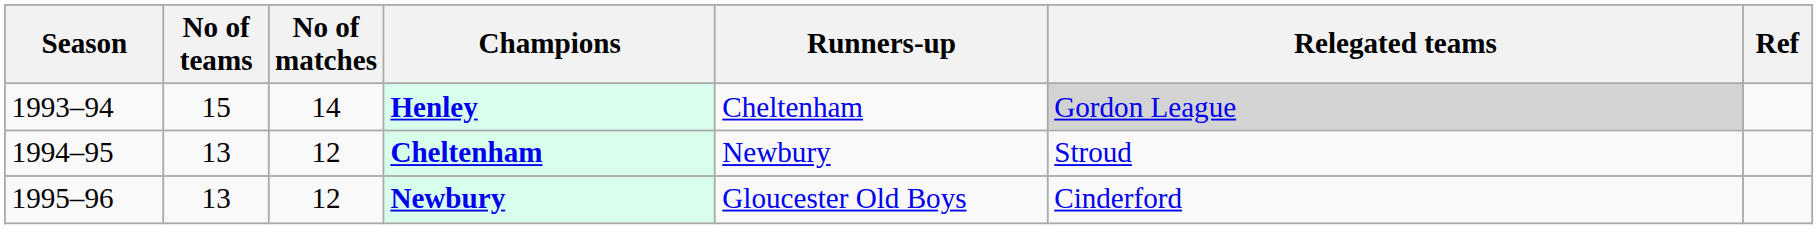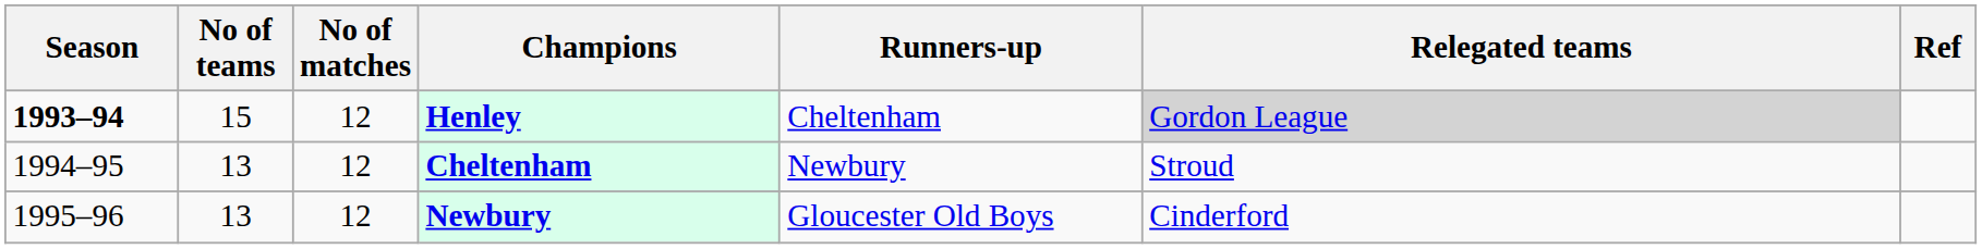 <table class="wikitable">
 <tr>
 <th style="width:80px;">Season</th>
 <th style="width:50px;">No of teams</th>
 <th style="width:50px;">No of matches</th>
 <th style="width:175px;">Champions</th>
 <th style="width:175px;">Runners-up</th>
 <th style="width:375px;">Relegated teams</th>
 <th style="width:30px;">Ref</th>
 </tr>
 <tr>
-<td>1993–94</td>
+<td><strong>1993–94</strong></td>
 <td style="text-align: center;">15</td>
-<td style="text-align: center;">14</td>
+<td style="text-align: center;">12</td>
 <td style="background:#d8ffeb;"><strong><a href='#'>Henley</a></strong></td>
 <td><a href='#'>Cheltenham</a></td>
 <td style="background: lightgrey;"><a href='#'>Gordon League</a></td>
 <td></td>
 </tr>
 <tr>
 <td>1994–95</td>
 <td style="text-align: center;">13</td>
 <td style="text-align: center;">12</td>
 <td style="background:#d8ffeb;"><strong><a href='#'>Cheltenham</a></strong></td>
 <td><a href='#'>Newbury</a></td>
 <td><a href='#'>Stroud</a></td>
 <td></td>
 </tr>
 <tr>
 <td>1995–96</td>
 <td style="text-align: center;">13</td>
 <td style="text-align: center;">12</td>
 <td style="background:#d8ffeb;"><strong><a href='#'>Newbury</a></strong></td>
 <td><a href='#'>Gloucester Old Boys</a></td>
 <td><a href='#'>Cinderford</a></td>
 <td></td>
 </tr>
 </table>
